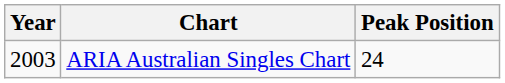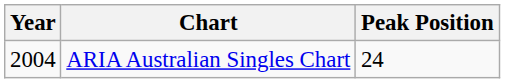 <table class="wikitable">
 <tr>
 <th>Year</th>
 <th>Chart</th>
 <th>Peak Position</th>
 </tr>
 <tr>
-<td>2003</td>
+<td>2004</td>
 <td><a href='#'>ARIA Australian Singles Chart</a></td>
 <td>24</td>
 </tr>
 </table>
